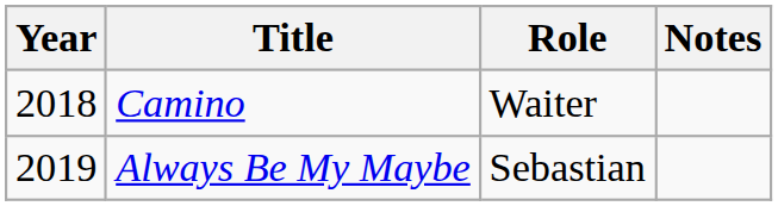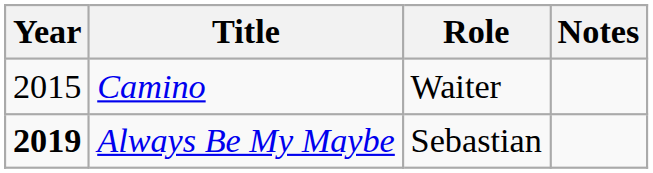 <table class="wikitable unsortable">
 <tr>
 <th>Year</th>
 <th>Title</th>
 <th>Role</th>
 <th>Notes</th>
 </tr>
 <tr>
-<td>2018</td>
+<td>2015</td>
 <td><em><a href='#'>Camino</a></em></td>
 <td>Waiter</td>
 <td></td>
 </tr>
 <tr>
-<td>2019</td>
+<td><strong>2019</strong></td>
 <td><em><a href='#'>Always Be My Maybe</a></em></td>
 <td>Sebastian</td>
 </tr>
 </table>
